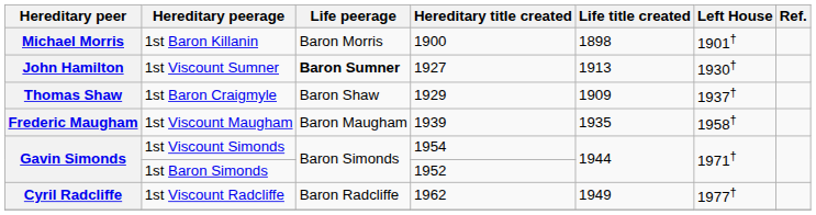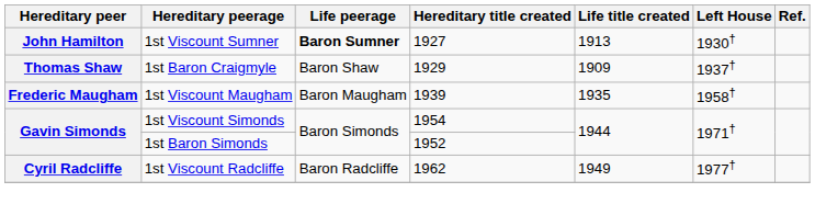 <table class="wikitable plainrowheaders sortable">
 <tr>
 <th scope="col">Hereditary peer</th>
 <th scope="col">Hereditary peerage</th>
 <th scope="col">Life peerage</th>
 <th scope="col">Hereditary title created</th>
 <th scope="col">Life title created</th>
 <th scope="col">Left House</th>
 <th class="unsortable" scope="col"><abbr>Ref.</abbr></th>
-</tr>
-<tr>
-<th scope="row"><a href='#'>Michael Morris</a></th>
-<td>1st <a href='#'>Baron Killanin</a></td>
-<td>Baron Morris</td>
-<td>1900</td>
-<td>1898</td>
-<td>1901<sup>†</sup></td>
-<td></td>
 </tr>
 <tr>
 <th scope="row"><a href='#'>John Hamilton</a></th>
 <td>1st <a href='#'>Viscount Sumner</a></td>
 <td><strong>Baron Sumner</strong></td>
 <td>1927</td>
 <td>1913</td>
 <td>1930<sup>†</sup></td>
 <td></td>
 </tr>
 <tr>
 <th scope="row"><a href='#'>Thomas Shaw</a></th>
 <td>1st <a href='#'>Baron Craigmyle</a></td>
 <td>Baron Shaw</td>
 <td>1929</td>
 <td>1909</td>
 <td>1937<sup>†</sup></td>
 <td></td>
 </tr>
 <tr>
 <th scope="row"><a href='#'>Frederic Maugham</a></th>
 <td>1st <a href='#'>Viscount Maugham</a></td>
 <td>Baron Maugham</td>
 <td>1939</td>
 <td>1935</td>
 <td>1958<sup>†</sup></td>
 <td></td>
 </tr>
 <tr>
 <th rowspan=2 scope="row"><a href='#'>Gavin Simonds</a></th>
 <td>1st <a href='#'>Viscount Simonds</a></td>
 <td rowspan=2>Baron Simonds</td>
 <td>1954</td>
 <td rowspan=2>1944</td>
 <td rowspan=2>1971<sup>†</sup></td>
 <td rowspan=2></td>
 </tr>
 <tr>
 <td>1st <a href='#'>Baron Simonds</a></td>
 <td>1952</td>
 </tr>
 <tr>
 <th scope="row"><a href='#'>Cyril Radcliffe</a></th>
 <td>1st <a href='#'>Viscount Radcliffe</a></td>
 <td>Baron Radcliffe</td>
 <td>1962</td>
 <td>1949</td>
 <td>1977<sup>†</sup></td>
 <td></td>
 </tr>
 <tr>
 </tr>
 </table>
